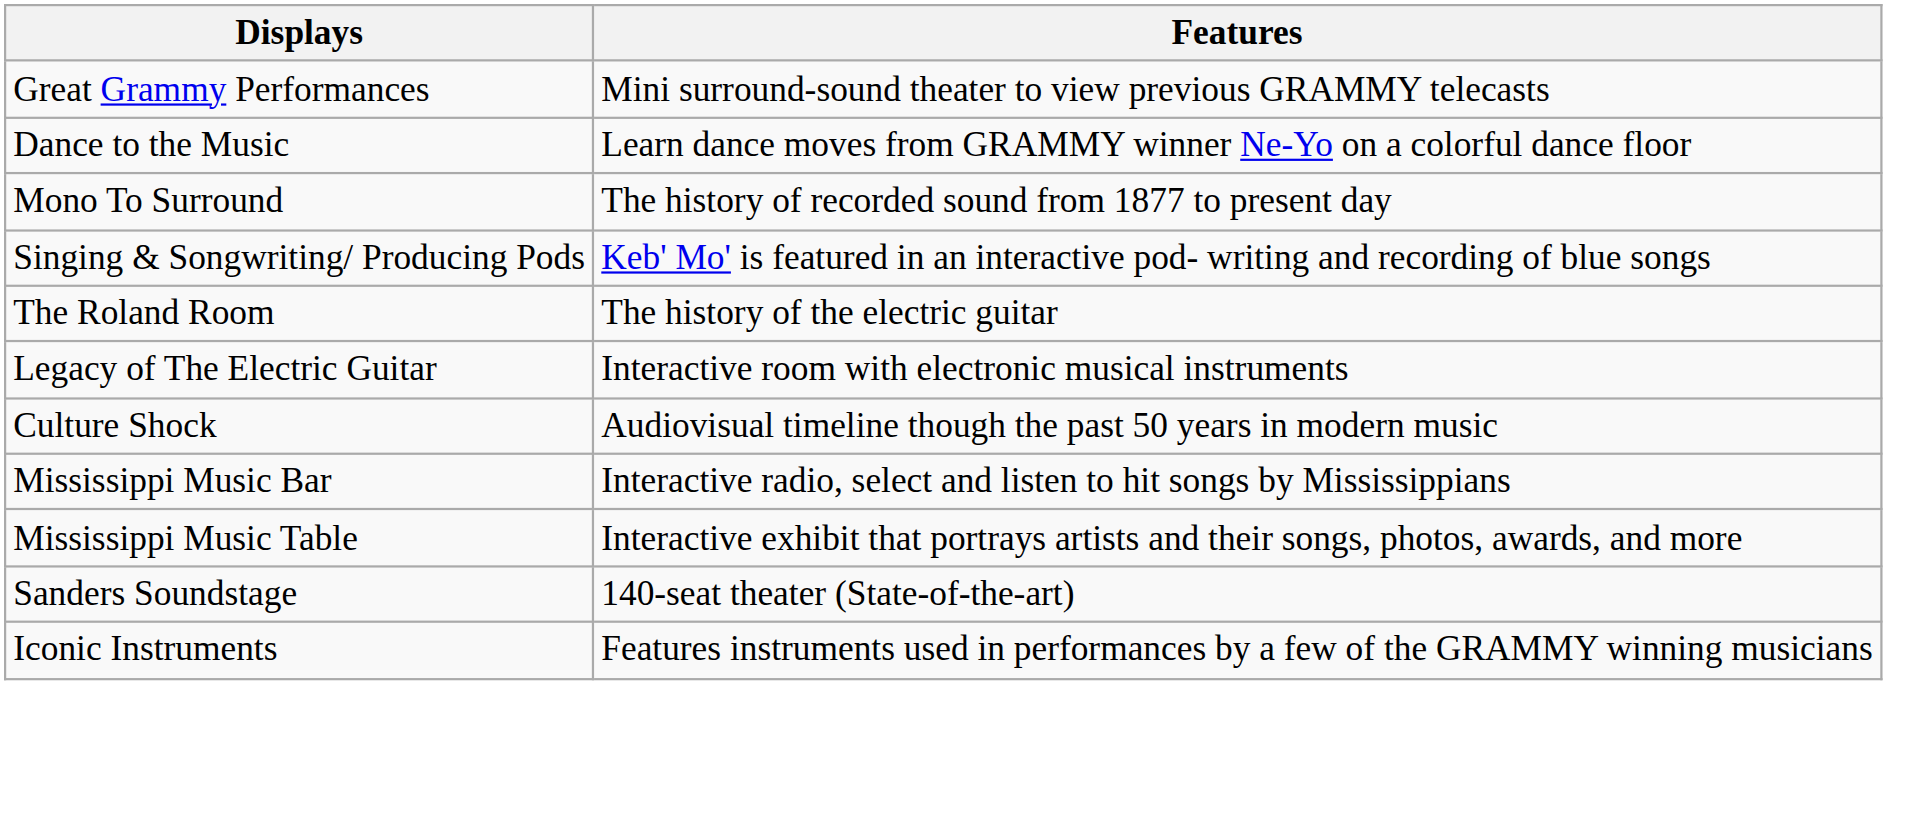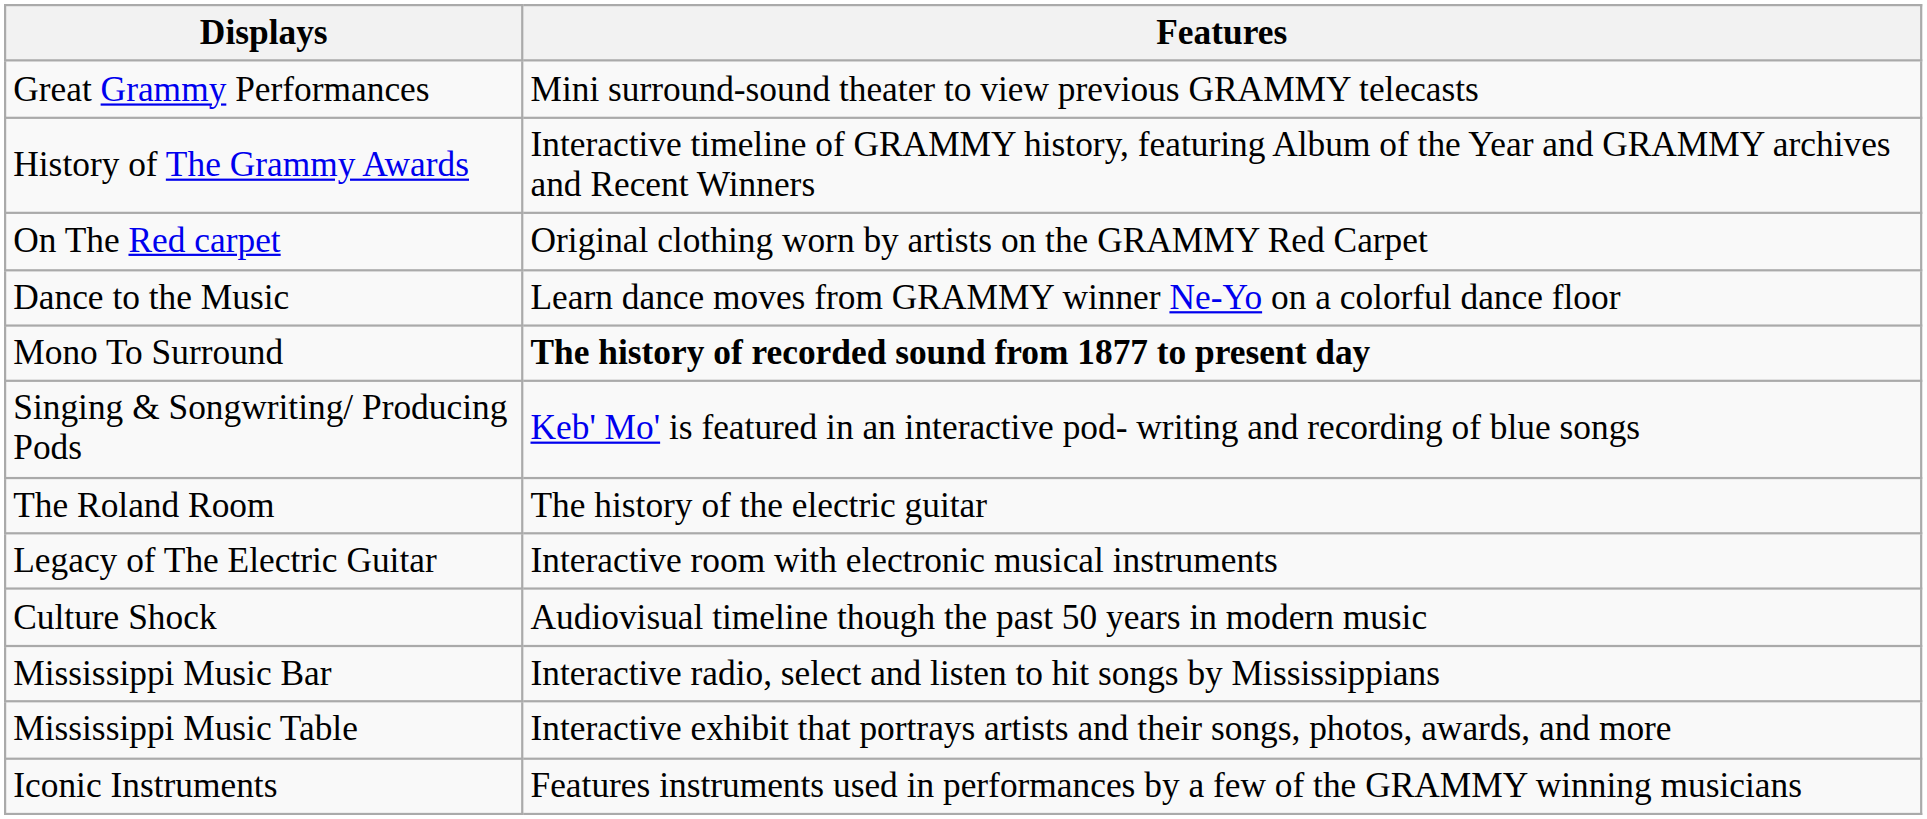 <table class="wikitable">
 <tr>
 <th>Displays</th>
 <th>Features</th>
 </tr>
 <tr>
 <td>Great <a href='#'>Grammy</a> Performances</td>
 <td>Mini surround-sound theater to view previous GRAMMY telecasts</td>
 </tr>
 <tr>
+<td>History of <a href='#'>The Grammy Awards</a></td>
+<td>Interactive timeline of GRAMMY history, featuring Album of the Year and GRAMMY archives and Recent Winners</td>
+</tr>
+<tr>
+<td>On The <a href='#'>Red carpet</a></td>
+<td>Original clothing worn by artists on the GRAMMY Red Carpet</td>
+</tr>
+<tr>
 <td>Dance to the Music</td>
 <td>Learn dance moves from GRAMMY winner <a href='#'>Ne-Yo</a> on a colorful dance floor</td>
 </tr>
 <tr>
 <td>Mono To Surround</td>
-<td>The history of recorded sound from 1877 to present day</td>
+<td><strong>The history of recorded sound from 1877 to present day</strong></td>
 </tr>
 <tr>
 <td>Singing & Songwriting/ Producing Pods</td>
 <td><a href='#'>Keb' Mo'</a> is featured in an interactive pod- writing and recording of blue songs</td>
 </tr>
 <tr>
 <td>The Roland Room</td>
 <td>The history of the electric guitar</td>
 </tr>
 <tr>
 <td>Legacy of The Electric Guitar</td>
 <td>Interactive room with electronic musical instruments</td>
 </tr>
 <tr>
 <td>Culture Shock</td>
 <td>Audiovisual timeline though the past 50 years in modern music</td>
 </tr>
 <tr>
 <td>Mississippi Music Bar</td>
 <td>Interactive radio, select and listen to hit songs by Mississippians</td>
 </tr>
 <tr>
 <td>Mississippi Music Table</td>
 <td>Interactive exhibit that portrays artists and their songs, photos, awards, and more</td>
 </tr>
 <tr>
-<td>Sanders Soundstage</td>
-<td>140-seat theater (State-of-the-art)</td>
-</tr>
-<tr>
 <td>Iconic Instruments</td>
 <td>Features instruments used in performances by a few of the GRAMMY winning musicians</td>
 </tr>
 </table>
